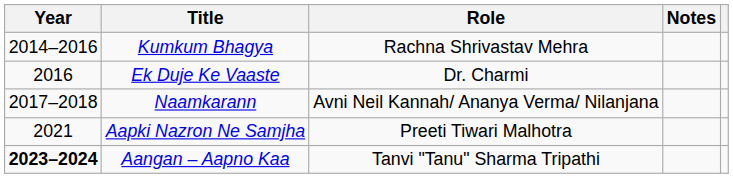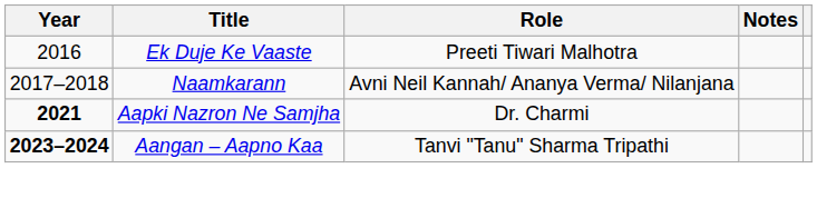 <table class="wikitable sortable" style="text-align:center;">
 <tr>
 <th>Year</th>
 <th>Title</th>
 <th>Role</th>
 <th class="unsortable">Notes</th>
 <th class="unsortable"></th>
 </tr>
 <tr>
-<td>2014–2016</td>
-<td><em><a href='#'>Kumkum Bhagya</a></em></td>
-<td>Rachna Shrivastav Mehra</td>
-<td></td>
-<td></td>
-</tr>
-<tr>
 <td>2016</td>
 <td><em><a href='#'>Ek Duje Ke Vaaste</a></em></td>
-<td>Dr. Charmi</td>
+<td>Preeti Tiwari Malhotra</td>
 <td></td>
 <td></td>
 </tr>
 <tr>
 <td>2017–2018</td>
 <td><em><a href='#'>Naamkarann</a></em></td>
 <td>Avni Neil Kannah/ Ananya Verma/ Nilanjana</td>
 <td></td>
 <td></td>
 </tr>
 <tr>
-<td>2021</td>
+<td><strong>2021</strong></td>
 <td><em><a href='#'>Aapki Nazron Ne Samjha</a></em></td>
-<td>Preeti Tiwari Malhotra</td>
+<td>Dr. Charmi</td>
 <td></td>
 <td></td>
 </tr>
 <tr>
 <td><strong>2023–2024</strong></td>
 <td><em><a href='#'>Aangan – Aapno Kaa</a></em></td>
 <td>Tanvi "Tanu" Sharma Tripathi</td>
 <td></td>
 <td></td>
 </tr>
 </table>
